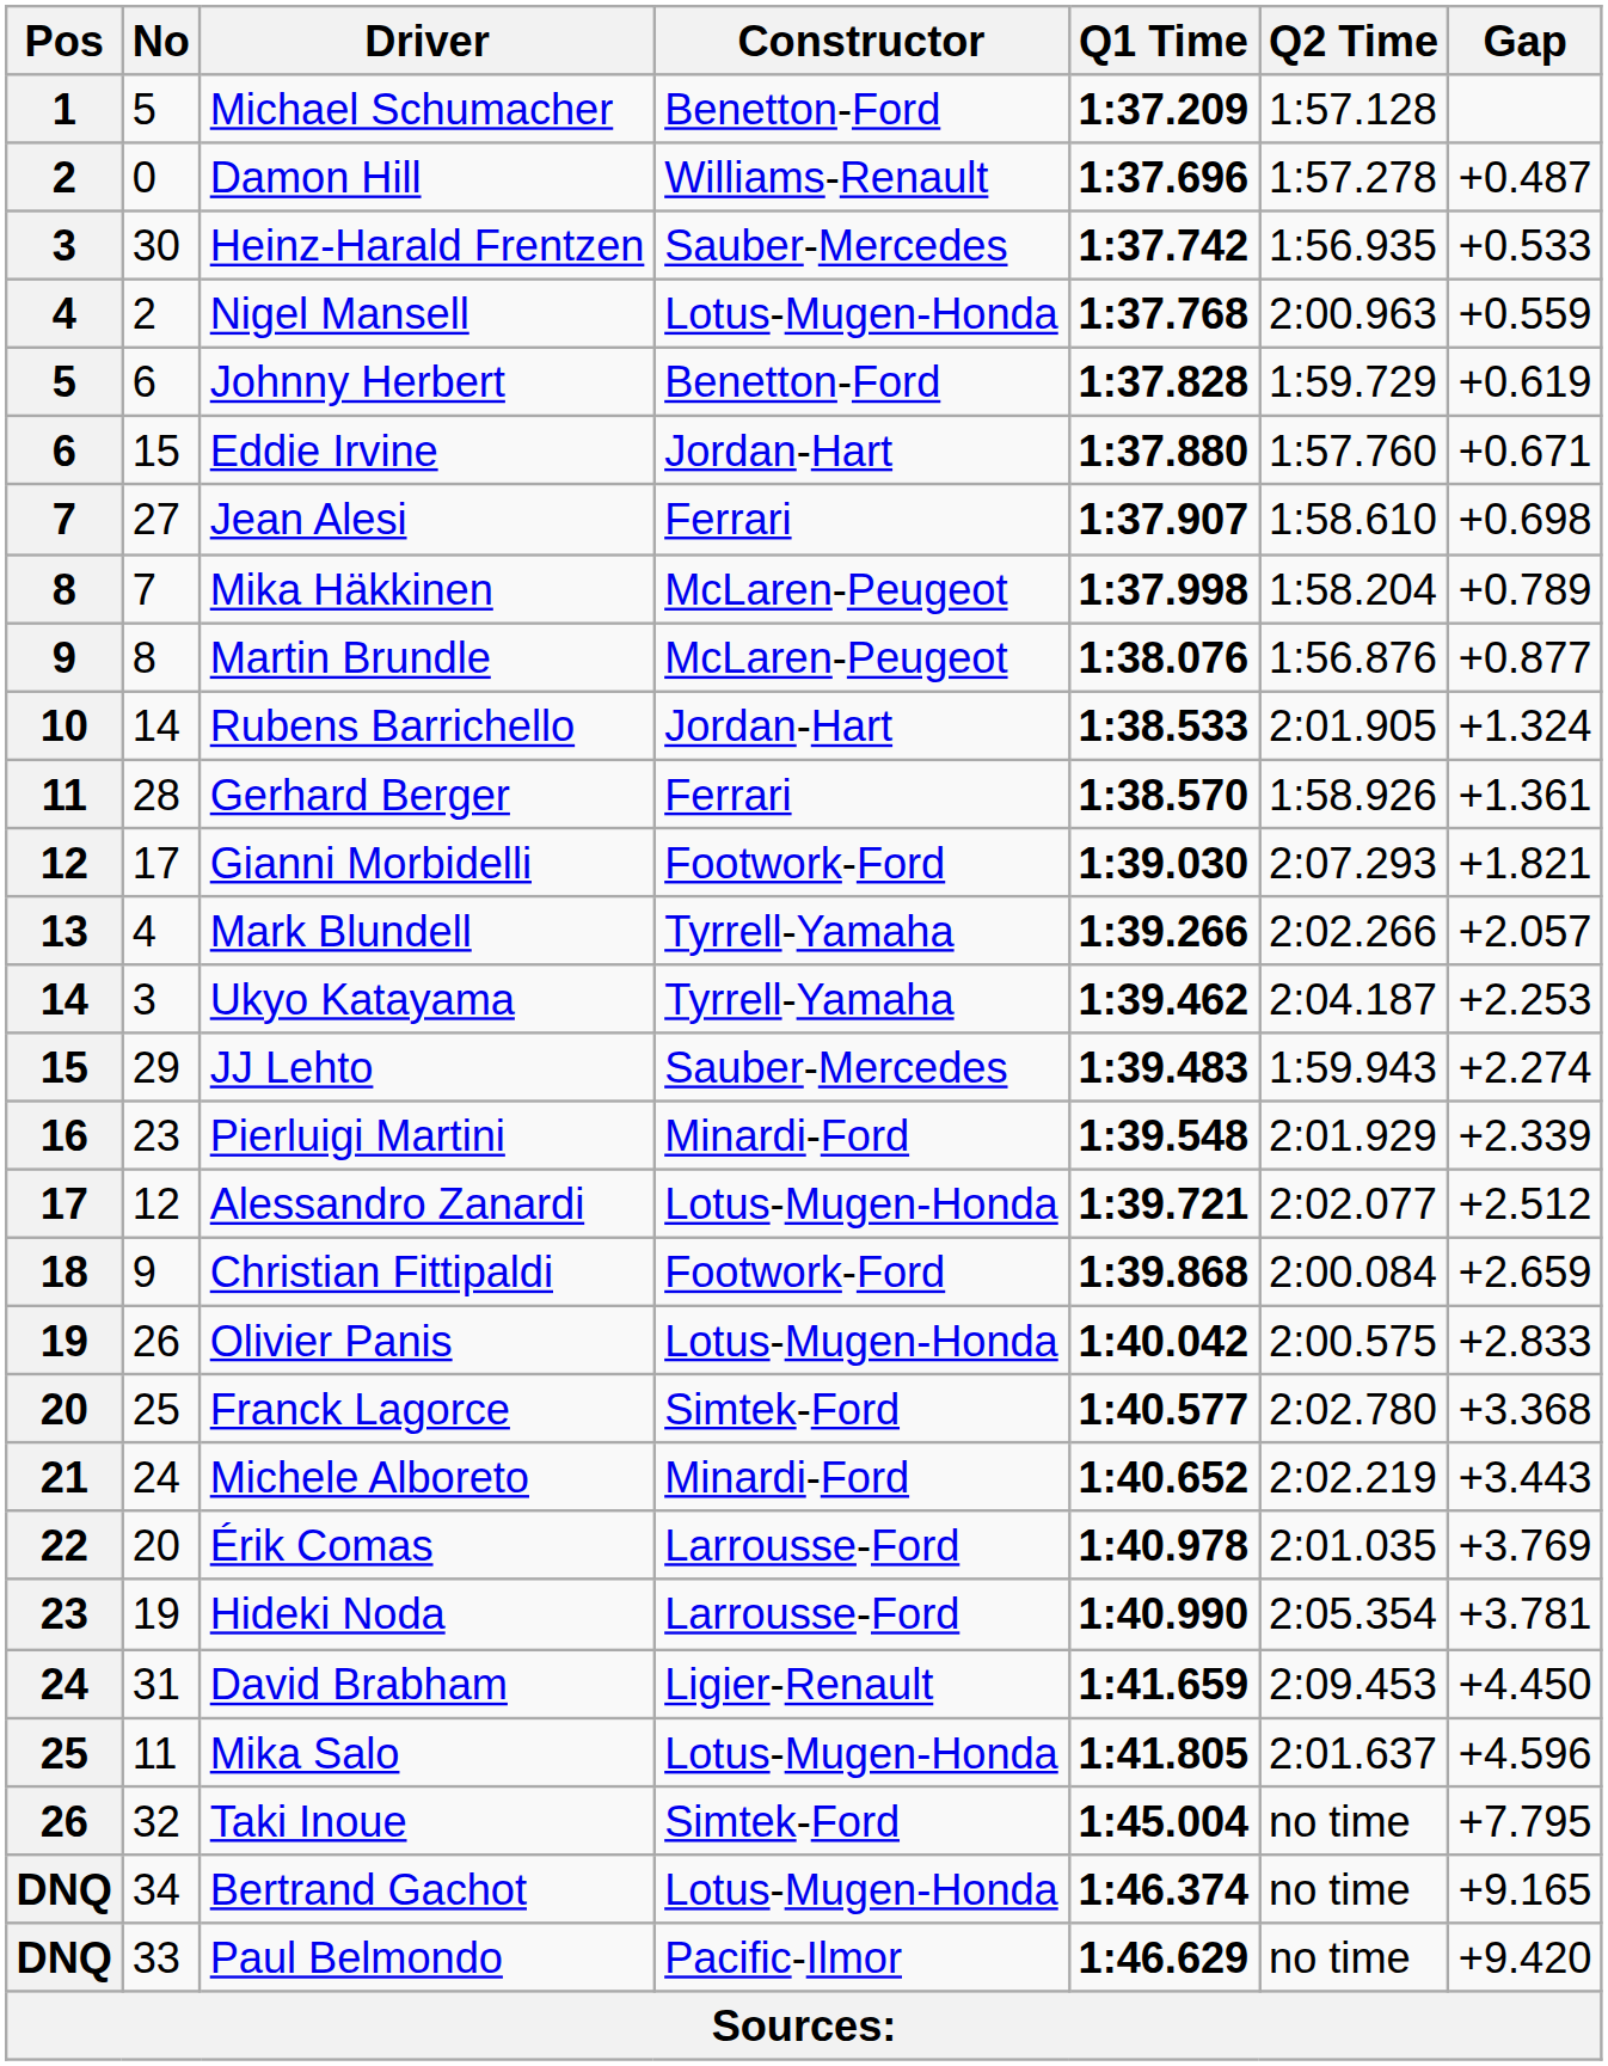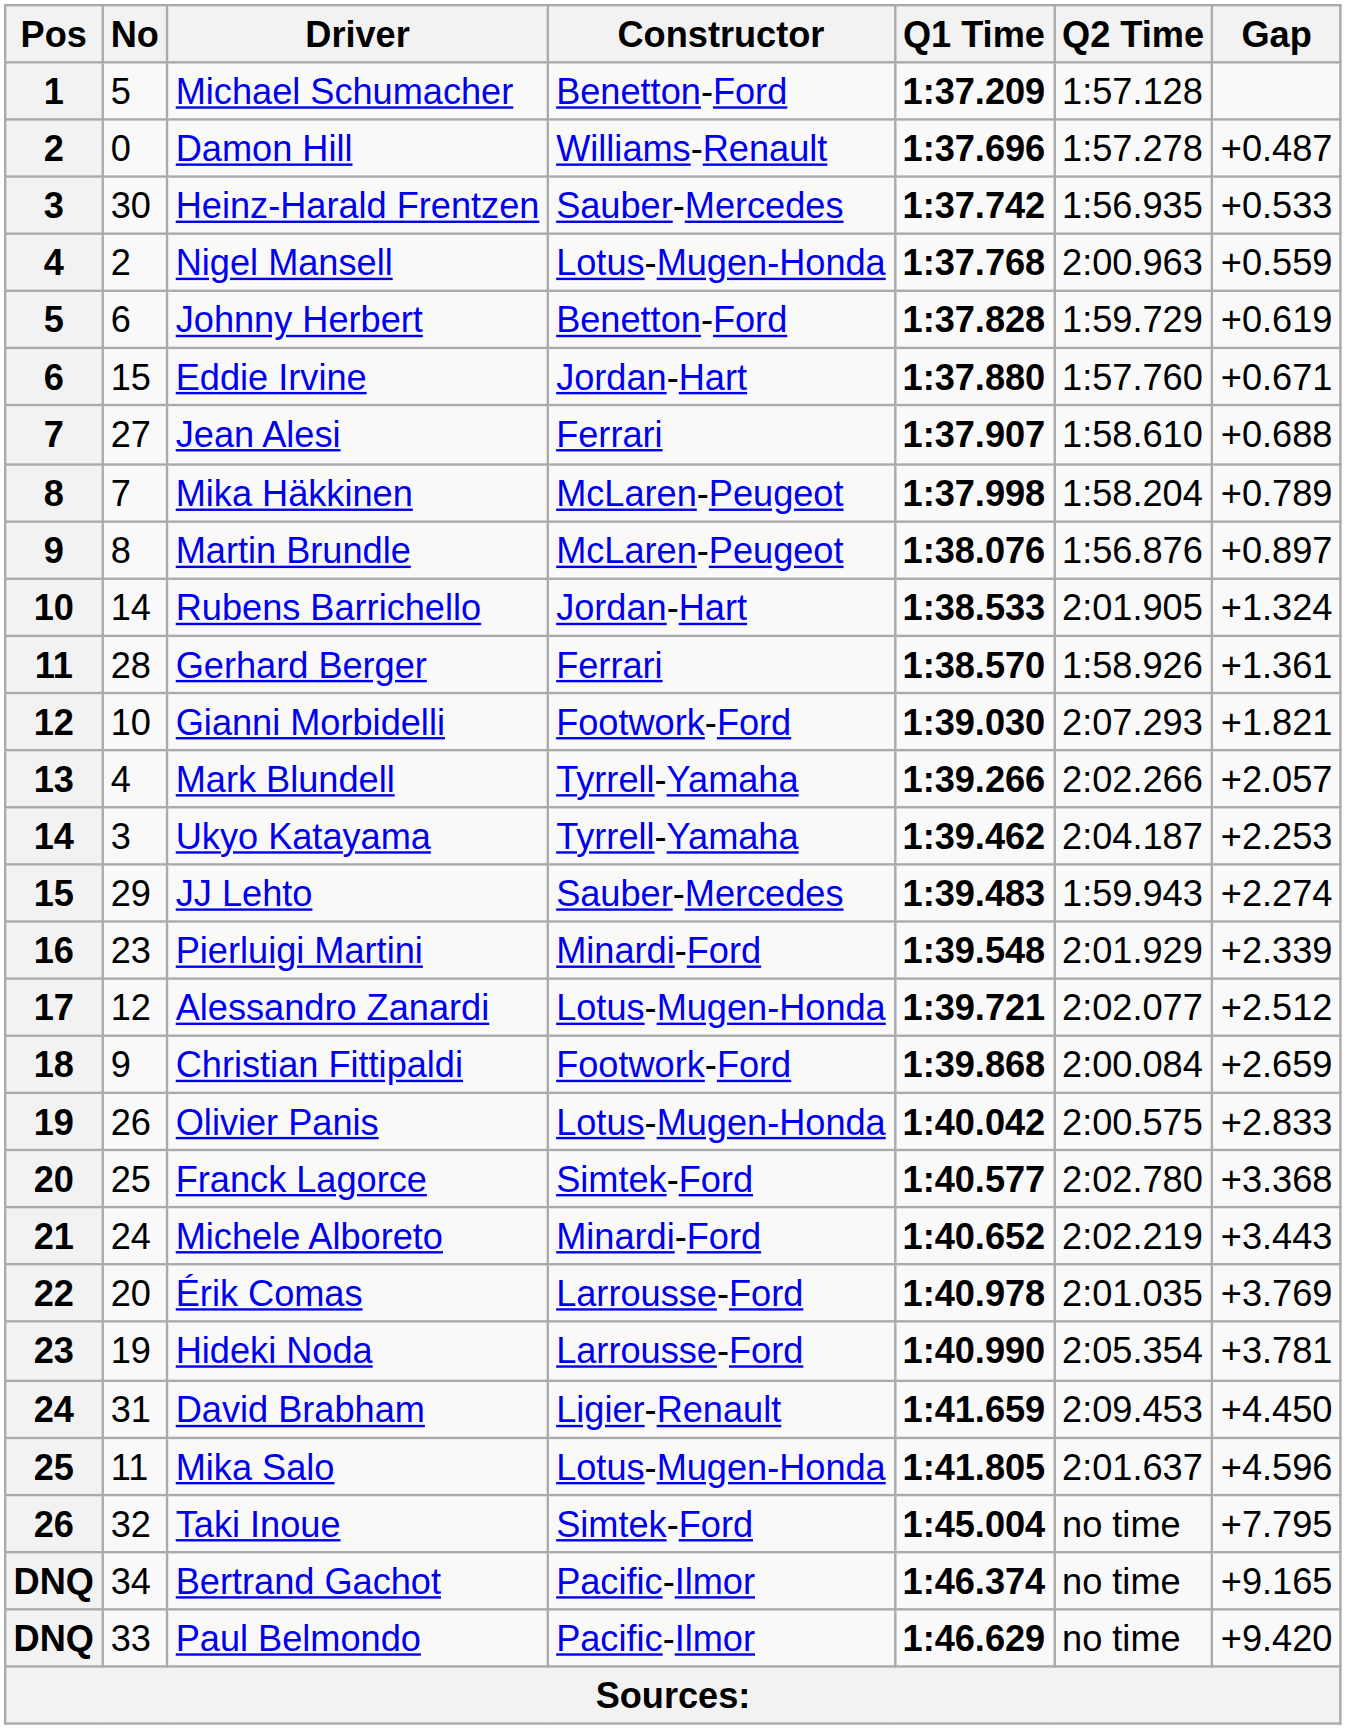 <table class="wikitable sortable" style="font-size: 95%;">
 <tr>
 <th>Pos</th>
 <th>No</th>
 <th>Driver</th>
 <th>Constructor</th>
 <th>Q1 Time</th>
 <th>Q2 Time</th>
 <th>Gap</th>
 </tr>
 <tr>
 <th>1</th>
 <td>5</td>
 <td> <a href='#'>Michael Schumacher</a></td>
 <td><a href='#'>Benetton</a>-<a href='#'>Ford</a></td>
 <td><strong>1:37.209</strong></td>
 <td>1:57.128</td>
 <td></td>
 </tr>
 <tr>
 <th>2</th>
 <td>0</td>
 <td> <a href='#'>Damon Hill</a></td>
 <td><a href='#'>Williams</a>-<a href='#'>Renault</a></td>
 <td><strong>1:37.696</strong></td>
 <td>1:57.278</td>
 <td>+0.487</td>
 </tr>
 <tr>
 <th>3</th>
 <td>30</td>
 <td> <a href='#'>Heinz-Harald Frentzen</a></td>
 <td><a href='#'>Sauber</a>-<a href='#'>Mercedes</a></td>
 <td><strong>1:37.742</strong></td>
 <td>1:56.935</td>
 <td>+0.533</td>
 </tr>
 <tr>
 <th>4</th>
 <td>2</td>
 <td> <a href='#'>Nigel Mansell</a></td>
 <td><a href='#'>Lotus</a>-<a href='#'>Mugen-Honda</a></td>
 <td><strong>1:37.768</strong></td>
 <td>2:00.963</td>
 <td>+0.559</td>
 </tr>
 <tr>
 <th>5</th>
 <td>6</td>
 <td> <a href='#'>Johnny Herbert</a></td>
 <td><a href='#'>Benetton</a>-<a href='#'>Ford</a></td>
 <td><strong>1:37.828</strong></td>
 <td>1:59.729</td>
 <td>+0.619</td>
 </tr>
 <tr>
 <th>6</th>
 <td>15</td>
 <td> <a href='#'>Eddie Irvine</a></td>
 <td><a href='#'>Jordan</a>-<a href='#'>Hart</a></td>
 <td><strong>1:37.880</strong></td>
 <td>1:57.760</td>
 <td>+0.671</td>
 </tr>
 <tr>
 <th>7</th>
 <td>27</td>
 <td> <a href='#'>Jean Alesi</a></td>
 <td><a href='#'>Ferrari</a></td>
 <td><strong>1:37.907</strong></td>
 <td>1:58.610</td>
-<td>+0.698</td>
+<td>+0.688</td>
 </tr>
 <tr>
 <th>8</th>
 <td>7</td>
 <td> <a href='#'>Mika Häkkinen</a></td>
 <td><a href='#'>McLaren</a>-<a href='#'>Peugeot</a></td>
 <td><strong>1:37.998</strong></td>
 <td>1:58.204</td>
 <td>+0.789</td>
 </tr>
 <tr>
 <th>9</th>
 <td>8</td>
 <td> <a href='#'>Martin Brundle</a></td>
 <td><a href='#'>McLaren</a>-<a href='#'>Peugeot</a></td>
 <td><strong>1:38.076</strong></td>
 <td>1:56.876</td>
-<td>+0.877</td>
+<td>+0.897</td>
 </tr>
 <tr>
 <th>10</th>
 <td>14</td>
 <td> <a href='#'>Rubens Barrichello</a></td>
 <td><a href='#'>Jordan</a>-<a href='#'>Hart</a></td>
 <td><strong>1:38.533</strong></td>
 <td>2:01.905</td>
 <td>+1.324</td>
 </tr>
 <tr>
 <th>11</th>
 <td>28</td>
 <td> <a href='#'>Gerhard Berger</a></td>
 <td><a href='#'>Ferrari</a></td>
 <td><strong>1:38.570</strong></td>
 <td>1:58.926</td>
 <td>+1.361</td>
 </tr>
 <tr>
 <th>12</th>
-<td>17</td>
+<td>10</td>
 <td> <a href='#'>Gianni Morbidelli</a></td>
 <td><a href='#'>Footwork</a>-<a href='#'>Ford</a></td>
 <td><strong>1:39.030</strong></td>
 <td>2:07.293</td>
 <td>+1.821</td>
 </tr>
 <tr>
 <th>13</th>
 <td>4</td>
 <td> <a href='#'>Mark Blundell</a></td>
 <td><a href='#'>Tyrrell</a>-<a href='#'>Yamaha</a></td>
 <td><strong>1:39.266</strong></td>
 <td>2:02.266</td>
 <td>+2.057</td>
 </tr>
 <tr>
 <th>14</th>
 <td>3</td>
 <td> <a href='#'>Ukyo Katayama</a></td>
 <td><a href='#'>Tyrrell</a>-<a href='#'>Yamaha</a></td>
 <td><strong>1:39.462</strong></td>
 <td>2:04.187</td>
 <td>+2.253</td>
 </tr>
 <tr>
 <th>15</th>
 <td>29</td>
 <td> <a href='#'>JJ Lehto</a></td>
 <td><a href='#'>Sauber</a>-<a href='#'>Mercedes</a></td>
 <td><strong>1:39.483</strong></td>
 <td>1:59.943</td>
 <td>+2.274</td>
 </tr>
 <tr>
 <th>16</th>
 <td>23</td>
 <td> <a href='#'>Pierluigi Martini</a></td>
 <td><a href='#'>Minardi</a>-<a href='#'>Ford</a></td>
 <td><strong>1:39.548</strong></td>
 <td>2:01.929</td>
 <td>+2.339</td>
 </tr>
 <tr>
 <th>17</th>
 <td>12</td>
 <td> <a href='#'>Alessandro Zanardi</a></td>
 <td><a href='#'>Lotus</a>-<a href='#'>Mugen-Honda</a></td>
 <td><strong>1:39.721</strong></td>
 <td>2:02.077</td>
 <td>+2.512</td>
 </tr>
 <tr>
 <th>18</th>
 <td>9</td>
 <td> <a href='#'>Christian Fittipaldi</a></td>
 <td><a href='#'>Footwork</a>-<a href='#'>Ford</a></td>
 <td><strong>1:39.868</strong></td>
 <td>2:00.084</td>
 <td>+2.659</td>
 </tr>
 <tr>
 <th>19</th>
 <td>26</td>
 <td> <a href='#'>Olivier Panis</a></td>
 <td><a href='#'>Lotus</a>-<a href='#'>Mugen-Honda</a></td>
 <td><strong>1:40.042</strong></td>
 <td>2:00.575</td>
 <td>+2.833</td>
 </tr>
 <tr>
 <th>20</th>
 <td>25</td>
 <td> <a href='#'>Franck Lagorce</a></td>
 <td><a href='#'>Simtek</a>-<a href='#'>Ford</a></td>
 <td><strong>1:40.577</strong></td>
 <td>2:02.780</td>
 <td>+3.368</td>
 </tr>
 <tr>
 <th>21</th>
 <td>24</td>
 <td> <a href='#'>Michele Alboreto</a></td>
 <td><a href='#'>Minardi</a>-<a href='#'>Ford</a></td>
 <td><strong>1:40.652</strong></td>
 <td>2:02.219</td>
 <td>+3.443</td>
 </tr>
 <tr>
 <th>22</th>
 <td>20</td>
 <td> <a href='#'>Érik Comas</a></td>
 <td><a href='#'>Larrousse</a>-<a href='#'>Ford</a></td>
 <td><strong>1:40.978</strong></td>
 <td>2:01.035</td>
 <td>+3.769</td>
 </tr>
 <tr>
 <th>23</th>
 <td>19</td>
 <td> <a href='#'>Hideki Noda</a></td>
 <td><a href='#'>Larrousse</a>-<a href='#'>Ford</a></td>
 <td><strong>1:40.990</strong></td>
 <td>2:05.354</td>
 <td>+3.781</td>
 </tr>
 <tr>
 <th>24</th>
 <td>31</td>
 <td> <a href='#'>David Brabham</a></td>
 <td><a href='#'>Ligier</a>-<a href='#'>Renault</a></td>
 <td><strong>1:41.659</strong></td>
 <td>2:09.453</td>
 <td>+4.450</td>
 </tr>
 <tr>
 <th>25</th>
 <td>11</td>
 <td> <a href='#'>Mika Salo</a></td>
 <td><a href='#'>Lotus</a>-<a href='#'>Mugen-Honda</a></td>
 <td><strong>1:41.805</strong></td>
 <td>2:01.637</td>
 <td>+4.596</td>
 </tr>
 <tr>
 <th>26</th>
 <td>32</td>
 <td> <a href='#'>Taki Inoue</a></td>
 <td><a href='#'>Simtek</a>-<a href='#'>Ford</a></td>
 <td><strong>1:45.004</strong></td>
 <td>no time</td>
 <td>+7.795</td>
 </tr>
 <tr>
 <th>DNQ</th>
 <td>34</td>
 <td> <a href='#'>Bertrand Gachot</a></td>
-<td><a href='#'>Lotus</a>-<a href='#'>Mugen-Honda</a></td>
+<td><a href='#'>Pacific</a>-<a href='#'>Ilmor</a></td>
 <td><strong>1:46.374</strong></td>
 <td>no time</td>
 <td>+9.165</td>
 </tr>
 <tr>
 <th>DNQ</th>
 <td>33</td>
 <td> <a href='#'>Paul Belmondo</a></td>
 <td><a href='#'>Pacific</a>-<a href='#'>Ilmor</a></td>
 <td><strong>1:46.629</strong></td>
 <td>no time</td>
 <td>+9.420</td>
 </tr>
 <tr>
 <th colspan="7">Sources:</th>
 </tr>
 </table>
